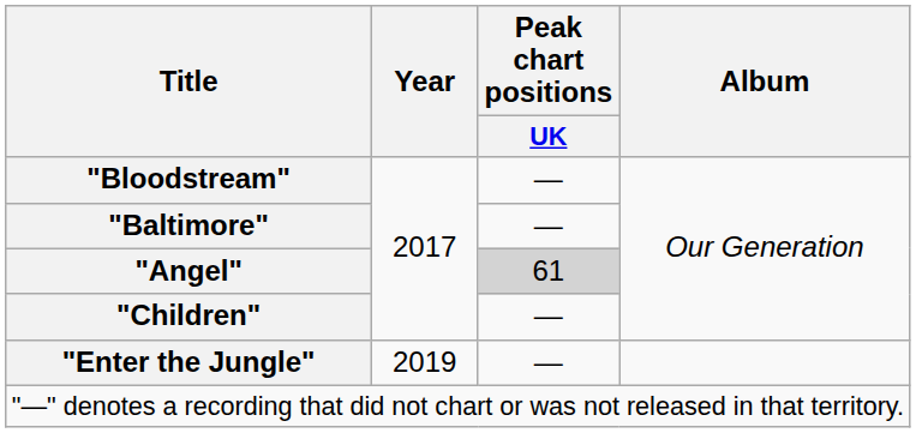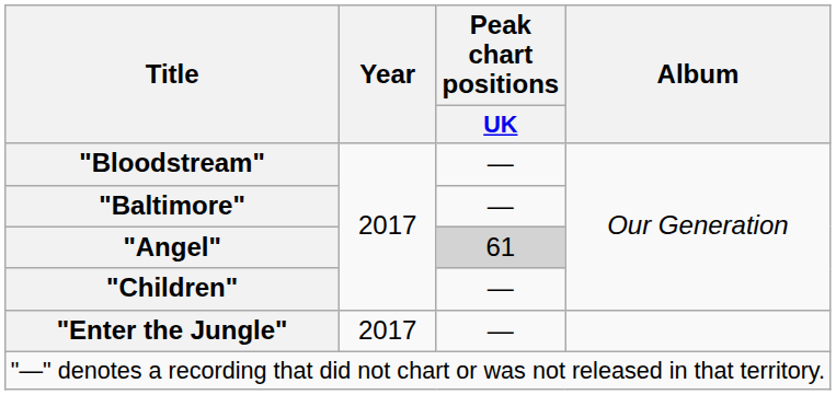 <table class="wikitable plainrowheaders" style="text-align:center;">
 <tr>
 <th scope="col" rowspan="2">Title</th>
 <th scope="col" rowspan="2">Year</th>
 <th scope="col">Peak chart positions</th>
 <th scope="col" rowspan="2">Album</th>
 </tr>
 <tr>
 <th scope="col" style="width:2.5em;font-size:90%;"><a href='#'>UK</a><br></th>
 </tr>
 <tr>
 <th scope="row">"Bloodstream"</th>
 <td rowspan="4">2017</td>
 <td>—</td>
 <td rowspan="4"><em>Our Generation</em></td>
 </tr>
 <tr>
 <th scope="row">"Baltimore"</th>
 <td>—</td>
 </tr>
 <tr>
 <th scope="row">"Angel"</th>
 <td style="background: lightgrey;">61</td>
 </tr>
 <tr>
 <th scope="row">"Children"</th>
 <td>—</td>
 </tr>
 <tr>
 <th scope="row">"Enter the Jungle"<br></th>
-<td>2019</td>
+<td>2017</td>
 <td>—</td>
 <td></td>
 </tr>
 <tr>
 <td colspan="8" style="font-size:90%">"—" denotes a recording that did not chart or was not released in that territory.</td>
 </tr>
 </table>
